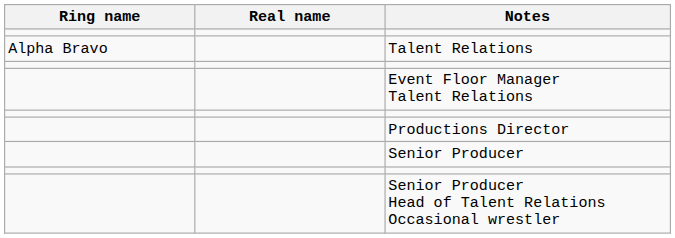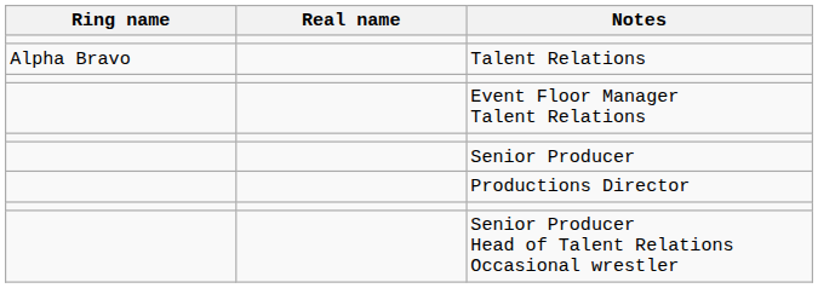 <table class="wikitable sortable" style="width:65%;">
 <tr>
 <th width=20%>Ring name</th>
 <th width=20%>Real name</th>
 <th width=30%>Notes</th>
 </tr>
 <tr>
 <td></td>
 <td></td>
 <td></td>
 </tr>
 <tr>
 <td>Alpha Bravo</td>
 <td></td>
 <td>Talent Relations</td>
 </tr>
 <tr>
 <td></td>
 <td></td>
 <td></td>
 </tr>
 <tr>
 <td></td>
 <td></td>
 <td>Event Floor Manager <br> Talent Relations</td>
 </tr>
 <tr>
 <td></td>
 <td></td>
 <td></td>
 </tr>
 <tr>
 <td></td>
 <td></td>
-<td>Productions Director</td>
+<td>Senior Producer</td>
 </tr>
 <tr>
 <td></td>
 <td></td>
-<td>Senior Producer</td>
+<td>Productions Director</td>
 </tr>
 <tr>
 <td></td>
 <td></td>
 <td></td>
 </tr>
 <tr>
 <td></td>
 <td></td>
 <td>Senior Producer<br>Head of Talent Relations<br>Occasional wrestler</td>
 </tr>
 </table>
